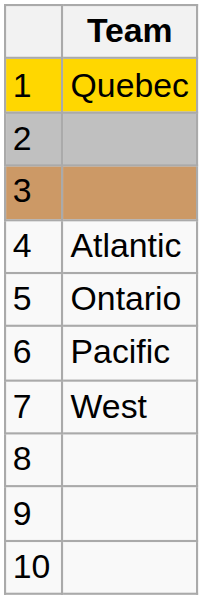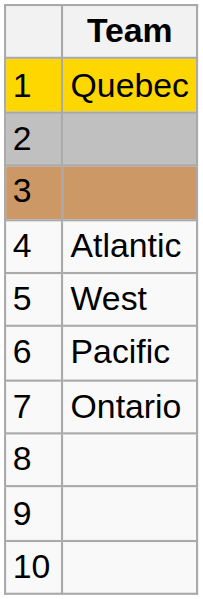 <table class="wikitable">
 <tr>
 <th width=20></th>
 <th>Team</th>
 </tr>
 <tr style="background:#ffd700;">
 <td>1</td>
 <td> Quebec</td>
 </tr>
 <tr style="background:#c0c0c0;">
 <td>2</td>
 <td></td>
 </tr>
 <tr style="background:#cc9966;">
 <td>3</td>
 <td></td>
 </tr>
 <tr>
 <td>4</td>
 <td> Atlantic</td>
 </tr>
 <tr>
 <td>5</td>
-<td> Ontario</td>
+<td> West</td>
 </tr>
 <tr>
 <td>6</td>
 <td> Pacific</td>
 </tr>
 <tr>
 <td>7</td>
-<td> West</td>
+<td> Ontario</td>
 </tr>
 <tr>
 <td>8</td>
 <td></td>
 </tr>
 <tr>
 <td>9</td>
 <td></td>
 </tr>
 <tr>
 <td>10</td>
 <td></td>
 </tr>
 </table>
